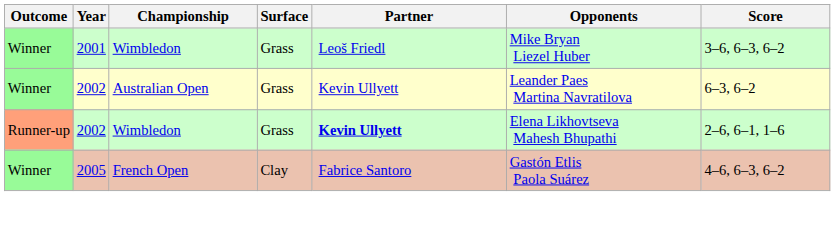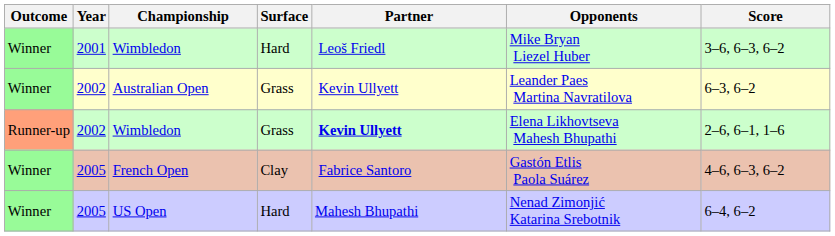 <table class="sortable wikitable" style=font-size:97%>
 <tr>
 <th>Outcome</th>
 <th>Year</th>
 <th width=150>Championship</th>
 <th>Surface</th>
 <th width=200>Partner</th>
 <th width=200>Opponents</th>
 <th width=130>Score</th>
 </tr>
 <tr style="background:#cfc;">
 <td bgcolor=98FB98>Winner</td>
 <td><a href='#'>2001</a></td>
 <td><a href='#'>Wimbledon</a></td>
-<td>Grass</td>
+<td>Hard</td>
 <td> <a href='#'>Leoš Friedl</a></td>
 <td> <a href='#'>Mike Bryan</a> <br>  <a href='#'>Liezel Huber</a></td>
 <td>3–6, 6–3, 6–2</td>
 </tr>
 <tr style="background:#ffc;">
 <td bgcolor=98FB98>Winner</td>
 <td><a href='#'>2002</a></td>
 <td><a href='#'>Australian Open</a></td>
 <td>Grass</td>
 <td> <a href='#'>Kevin Ullyett</a></td>
 <td> <a href='#'>Leander Paes</a> <br>  <a href='#'>Martina Navratilova</a></td>
 <td>6–3, 6–2</td>
 </tr>
 <tr style="background:#cfc;">
 <td bgcolor=FFA07A>Runner-up</td>
 <td><a href='#'>2002</a></td>
 <td><a href='#'>Wimbledon</a></td>
 <td>Grass</td>
 <td><strong> <a href='#'>Kevin Ullyett</a></strong></td>
 <td> <a href='#'>Elena Likhovtseva</a> <br>  <a href='#'>Mahesh Bhupathi</a></td>
 <td>2–6, 6–1, 1–6</td>
 </tr>
 <tr style="background:#ebc2af;">
 <td bgcolor=98FB98>Winner</td>
 <td><a href='#'>2005</a></td>
 <td><a href='#'>French Open</a></td>
 <td>Clay</td>
 <td> <a href='#'>Fabrice Santoro</a></td>
 <td> <a href='#'>Gastón Etlis</a> <br>  <a href='#'>Paola Suárez</a></td>
 <td>4–6, 6–3, 6–2</td>
 </tr>
+<tr style="background:#ccf;">
+<td bgcolor=98FB98>Winner</td>
+<td><a href='#'>2005</a></td>
+<td><a href='#'>US Open</a></td>
+<td>Hard</td>
+<td> <a href='#'>Mahesh Bhupathi</a></td>
+<td> <a href='#'>Nenad Zimonjić</a><br> <a href='#'>Katarina Srebotnik</a></td>
+<td>6–4, 6–2</td>
+</tr>
 </table>
